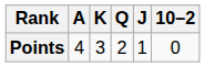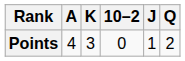 <table class="wikitable" align="right">
 <tr align="center">
 <th>Rank</th>
 <th>A</th>
 <th>K</th>
+<th>10–2</th>
+<th>J</th>
 <th>Q</th>
-<th>J</th>
-<th>10–2</th>
 </tr>
 <tr align="center">
 <th>Points</th>
 <td>4</td>
 <td>3</td>
+<td>0</td>
+<td>1</td>
 <td>2</td>
-<td>1</td>
-<td>0</td>
 </tr>
 </table>
